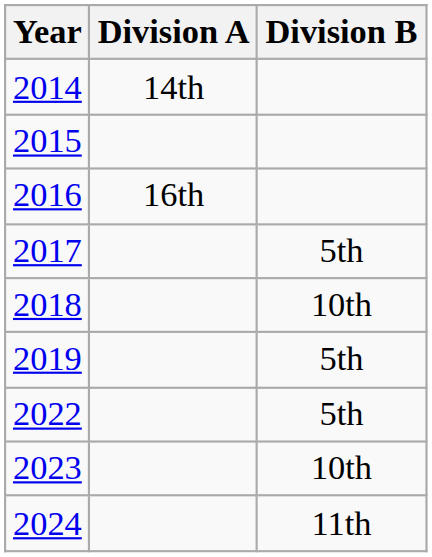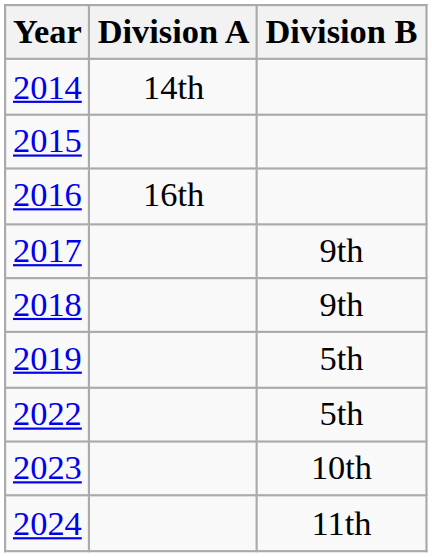 <table class="wikitable" style="text-align:center">
 <tr>
 <th>Year</th>
 <th>Division A</th>
 <th>Division B</th>
 </tr>
 <tr>
 <td><a href='#'>2014</a></td>
 <td>14th</td>
 <td></td>
 </tr>
 <tr>
 <td><a href='#'>2015</a></td>
 <td></td>
 <td></td>
 </tr>
 <tr>
 <td><a href='#'>2016</a></td>
 <td>16th</td>
 <td></td>
 </tr>
 <tr>
 <td><a href='#'>2017</a></td>
 <td></td>
-<td>5th</td>
+<td>9th</td>
 </tr>
 <tr>
 <td><a href='#'>2018</a></td>
 <td></td>
-<td>10th</td>
+<td>9th</td>
 </tr>
 <tr>
 <td><a href='#'>2019</a></td>
 <td></td>
 <td>5th</td>
 </tr>
 <tr>
 <td><a href='#'>2022</a></td>
 <td></td>
 <td>5th</td>
 </tr>
 <tr>
 <td><a href='#'>2023</a></td>
 <td></td>
 <td>10th</td>
 </tr>
 <tr>
 <td><a href='#'>2024</a></td>
 <td></td>
 <td>11th</td>
 </tr>
 </table>
